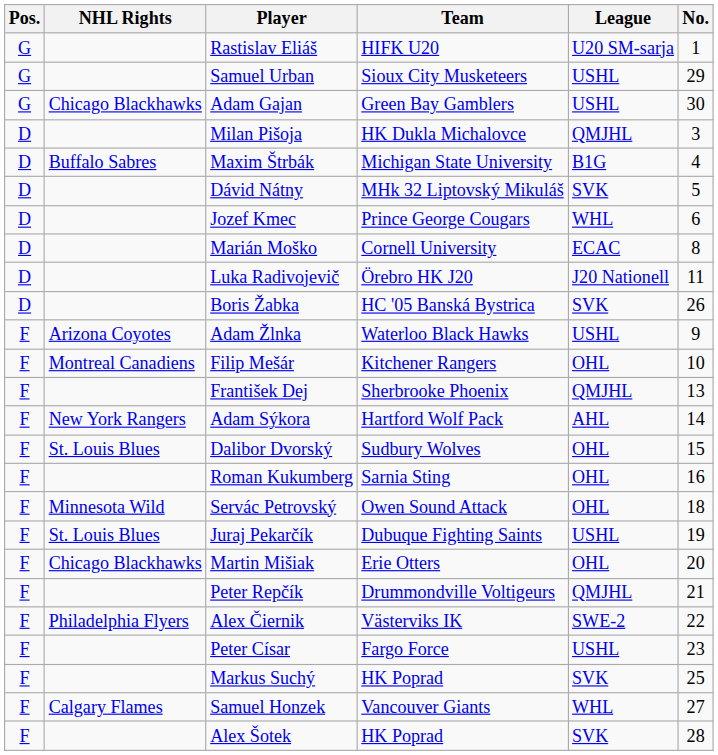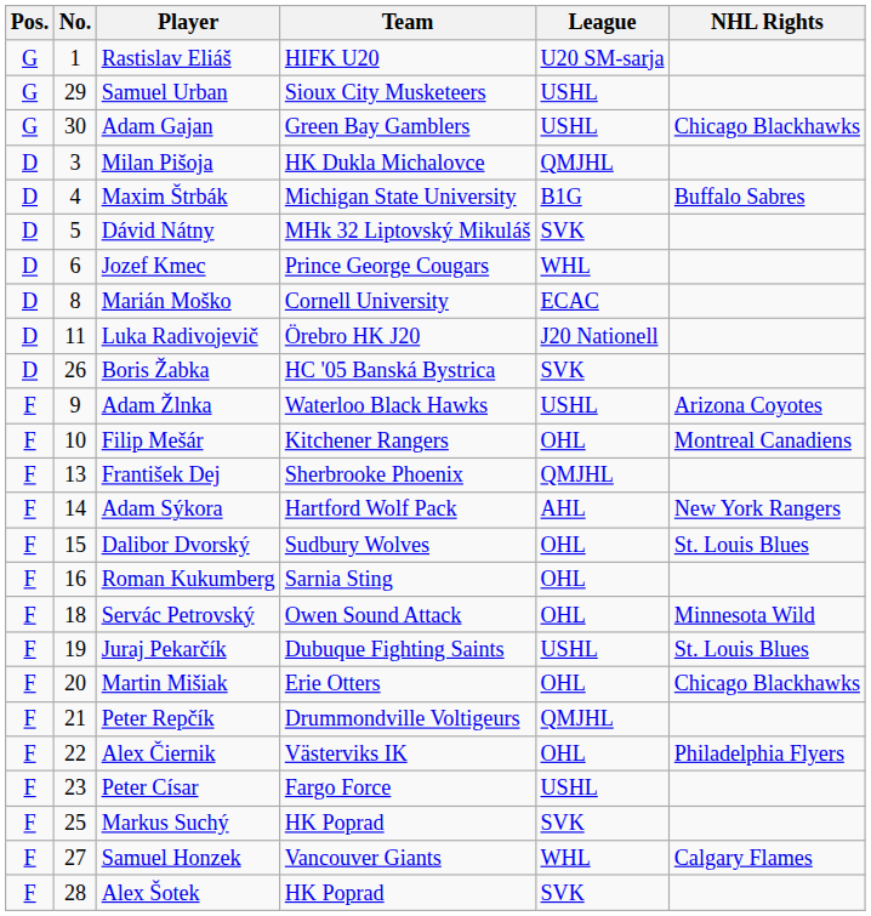 <table class="wikitable sortable">
 <tr>
 <th>Pos.</th>
-<th>NHL Rights</th>
+<th>No.</th>
 <th>Player</th>
 <th>Team</th>
 <th>League</th>
-<th>No.</th>
+<th>NHL Rights</th>
 </tr>
 <tr>
 <td style="text-align:center;"><a href='#'>G</a></td>
-<td></td>
+<td style="text-align:center;">1</td>
 <td><a href='#'>Rastislav Eliáš</a></td>
 <td> <a href='#'>HIFK U20</a></td>
 <td> <a href='#'>U20 SM-sarja</a></td>
-<td style="text-align:center;">1</td>
+<td></td>
 </tr>
 <tr>
 <td style="text-align:center;"><a href='#'>G</a></td>
-<td></td>
+<td style="text-align:center;">29</td>
 <td><a href='#'>Samuel Urban</a></td>
 <td> <a href='#'>Sioux City Musketeers</a></td>
 <td> <a href='#'>USHL</a></td>
-<td style="text-align:center;">29</td>
+<td></td>
 </tr>
 <tr>
 <td style="text-align:center;"><a href='#'>G</a></td>
-<td><a href='#'>Chicago Blackhawks</a></td>
+<td style="text-align:center;">30</td>
 <td><a href='#'>Adam Gajan</a></td>
 <td> <a href='#'>Green Bay Gamblers</a></td>
 <td> <a href='#'>USHL</a></td>
-<td style="text-align:center;">30</td>
+<td><a href='#'>Chicago Blackhawks</a></td>
 </tr>
 <tr>
 <td style="text-align:center;"><a href='#'>D</a></td>
-<td></td>
+<td style="text-align:center;">3</td>
 <td><a href='#'>Milan Pišoja</a></td>
 <td> <a href='#'>HK Dukla Michalovce</a></td>
 <td> <a href='#'>QMJHL</a></td>
-<td style="text-align:center;">3</td>
+<td></td>
 </tr>
 <tr>
 <td style="text-align:center;"><a href='#'>D</a></td>
-<td><a href='#'>Buffalo Sabres</a></td>
+<td style="text-align:center;">4</td>
 <td><a href='#'>Maxim Štrbák</a></td>
 <td> <a href='#'>Michigan State University</a></td>
 <td> <a href='#'>B1G</a></td>
-<td style="text-align:center;">4</td>
+<td><a href='#'>Buffalo Sabres</a></td>
 </tr>
 <tr>
 <td style="text-align:center;"><a href='#'>D</a></td>
-<td></td>
+<td style="text-align:center;">5</td>
 <td><a href='#'>Dávid Nátny</a></td>
 <td> <a href='#'>MHk 32 Liptovský Mikuláš</a></td>
 <td> <a href='#'>SVK</a></td>
-<td style="text-align:center;">5</td>
+<td></td>
 </tr>
 <tr>
 <td style="text-align:center;"><a href='#'>D</a></td>
-<td></td>
+<td style="text-align:center;">6</td>
 <td><a href='#'>Jozef Kmec</a></td>
 <td> <a href='#'>Prince George Cougars</a></td>
 <td> <a href='#'>WHL</a></td>
-<td style="text-align:center;">6</td>
+<td></td>
 </tr>
 <tr>
 <td style="text-align:center;"><a href='#'>D</a></td>
-<td></td>
+<td style="text-align:center;">8</td>
 <td><a href='#'>Marián Moško</a></td>
 <td> <a href='#'>Cornell University</a></td>
 <td> <a href='#'>ECAC</a></td>
-<td style="text-align:center;">8</td>
+<td></td>
 </tr>
 <tr>
 <td style="text-align:center;"><a href='#'>D</a></td>
-<td></td>
+<td style="text-align:center;">11</td>
 <td><a href='#'>Luka Radivojevič</a></td>
 <td> <a href='#'>Örebro HK J20</a></td>
 <td> <a href='#'>J20 Nationell</a></td>
-<td style="text-align:center;">11</td>
+<td></td>
 </tr>
 <tr>
 <td style="text-align:center;"><a href='#'>D</a></td>
-<td></td>
+<td style="text-align:center;">26</td>
 <td><a href='#'>Boris Žabka</a></td>
 <td> <a href='#'>HC '05 Banská Bystrica</a></td>
 <td> <a href='#'>SVK</a></td>
-<td style="text-align:center;">26</td>
+<td></td>
 </tr>
 <tr>
 <td style="text-align:center;"><a href='#'>F</a></td>
-<td><a href='#'>Arizona Coyotes</a></td>
+<td style="text-align:center;">9</td>
 <td><a href='#'>Adam Žlnka</a></td>
 <td>  <a href='#'>Waterloo Black Hawks</a></td>
 <td> <a href='#'>USHL</a></td>
-<td style="text-align:center;">9</td>
+<td><a href='#'>Arizona Coyotes</a></td>
 </tr>
 <tr>
 <td style="text-align:center;"><a href='#'>F</a></td>
-<td><a href='#'>Montreal Canadiens</a></td>
+<td style="text-align:center;">10</td>
 <td><a href='#'>Filip Mešár</a></td>
 <td> <a href='#'>Kitchener Rangers</a></td>
 <td> <a href='#'>OHL</a></td>
-<td style="text-align:center;">10</td>
+<td><a href='#'>Montreal Canadiens</a></td>
 </tr>
 <tr>
 <td style="text-align:center;"><a href='#'>F</a></td>
-<td></td>
+<td style="text-align:center;">13</td>
 <td><a href='#'>František Dej</a></td>
 <td> <a href='#'>Sherbrooke Phoenix</a></td>
 <td> <a href='#'>QMJHL</a></td>
-<td style="text-align:center;">13</td>
+<td></td>
 </tr>
 <tr>
 <td style="text-align:center;"><a href='#'>F</a></td>
-<td><a href='#'>New York Rangers</a></td>
+<td style="text-align:center;">14</td>
 <td><a href='#'>Adam Sýkora</a></td>
 <td> <a href='#'>Hartford Wolf Pack</a></td>
 <td> <a href='#'>AHL</a></td>
-<td style="text-align:center;">14</td>
+<td><a href='#'>New York Rangers</a></td>
 </tr>
 <tr>
 <td style="text-align:center;"><a href='#'>F</a></td>
-<td><a href='#'>St. Louis Blues</a></td>
+<td style="text-align:center;">15</td>
 <td><a href='#'>Dalibor Dvorský</a></td>
 <td> <a href='#'>Sudbury Wolves</a></td>
 <td> <a href='#'>OHL</a></td>
-<td style="text-align:center;">15</td>
+<td><a href='#'>St. Louis Blues</a></td>
 </tr>
 <tr>
 <td style="text-align:center;"><a href='#'>F</a></td>
-<td></td>
+<td style="text-align:center;">16</td>
 <td><a href='#'>Roman Kukumberg</a></td>
 <td> <a href='#'>Sarnia Sting</a></td>
 <td> <a href='#'>OHL</a></td>
-<td style="text-align:center;">16</td>
+<td></td>
 </tr>
 <tr>
 <td style="text-align:center;"><a href='#'>F</a></td>
-<td><a href='#'>Minnesota Wild</a></td>
+<td style="text-align:center;">18</td>
 <td><a href='#'>Servác Petrovský</a></td>
 <td> <a href='#'>Owen Sound Attack</a></td>
 <td> <a href='#'>OHL</a></td>
-<td style="text-align:center;">18</td>
+<td><a href='#'>Minnesota Wild</a></td>
 </tr>
 <tr>
 <td style="text-align:center;"><a href='#'>F</a></td>
-<td><a href='#'>St. Louis Blues</a></td>
+<td style="text-align:center;">19</td>
 <td><a href='#'>Juraj Pekarčík</a></td>
 <td> <a href='#'>Dubuque Fighting Saints</a></td>
 <td> <a href='#'>USHL</a></td>
-<td style="text-align:center;">19</td>
+<td><a href='#'>St. Louis Blues</a></td>
 </tr>
 <tr>
 <td style="text-align:center;"><a href='#'>F</a></td>
-<td><a href='#'>Chicago Blackhawks</a></td>
+<td style="text-align:center;">20</td>
 <td><a href='#'>Martin Mišiak</a></td>
 <td> <a href='#'>Erie Otters</a></td>
 <td> <a href='#'>OHL</a></td>
-<td style="text-align:center;">20</td>
+<td><a href='#'>Chicago Blackhawks</a></td>
 </tr>
 <tr>
 <td style="text-align:center;"><a href='#'>F</a></td>
-<td></td>
+<td style="text-align:center;">21</td>
 <td><a href='#'>Peter Repčík</a></td>
 <td> <a href='#'>Drummondville Voltigeurs</a></td>
 <td> <a href='#'>QMJHL</a></td>
-<td style="text-align:center;">21</td>
+<td></td>
 </tr>
 <tr>
 <td style="text-align:center;"><a href='#'>F</a></td>
-<td><a href='#'>Philadelphia Flyers</a></td>
+<td style="text-align:center;">22</td>
 <td><a href='#'>Alex Čiernik</a></td>
 <td> <a href='#'>Västerviks IK</a></td>
-<td> <a href='#'>SWE-2</a></td>
-<td style="text-align:center;">22</td>
+<td> <a href='#'>OHL</a></td>
+<td><a href='#'>Philadelphia Flyers</a></td>
 </tr>
 <tr>
 <td style="text-align:center;"><a href='#'>F</a></td>
-<td></td>
+<td style="text-align:center;">23</td>
 <td><a href='#'>Peter Císar</a></td>
 <td> <a href='#'>Fargo Force</a></td>
 <td> <a href='#'>USHL</a></td>
-<td style="text-align:center;">23</td>
+<td></td>
 </tr>
 <tr>
 <td style="text-align:center;"><a href='#'>F</a></td>
-<td></td>
+<td style="text-align:center;">25</td>
 <td><a href='#'>Markus Suchý</a></td>
 <td> <a href='#'>HK Poprad</a></td>
 <td> <a href='#'>SVK</a></td>
-<td style="text-align:center;">25</td>
+<td></td>
 </tr>
 <tr>
 <td style="text-align:center;"><a href='#'>F</a></td>
-<td><a href='#'>Calgary Flames</a></td>
+<td style="text-align:center;">27</td>
 <td><a href='#'>Samuel Honzek</a></td>
 <td> <a href='#'>Vancouver Giants</a></td>
 <td> <a href='#'>WHL</a></td>
-<td style="text-align:center;">27</td>
+<td><a href='#'>Calgary Flames</a></td>
 </tr>
 <tr>
 <td style="text-align:center;"><a href='#'>F</a></td>
-<td></td>
+<td style="text-align:center;">28</td>
 <td><a href='#'>Alex Šotek</a></td>
 <td> <a href='#'>HK Poprad</a></td>
 <td> <a href='#'>SVK</a></td>
-<td style="text-align:center;">28</td>
+<td></td>
 </tr>
 </table>
